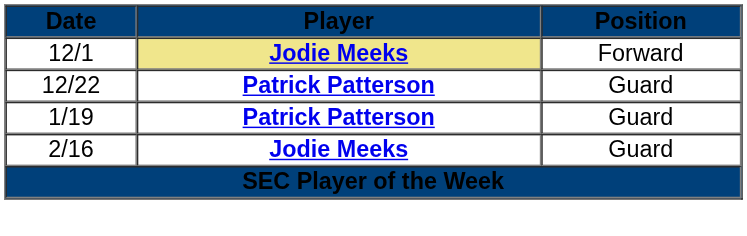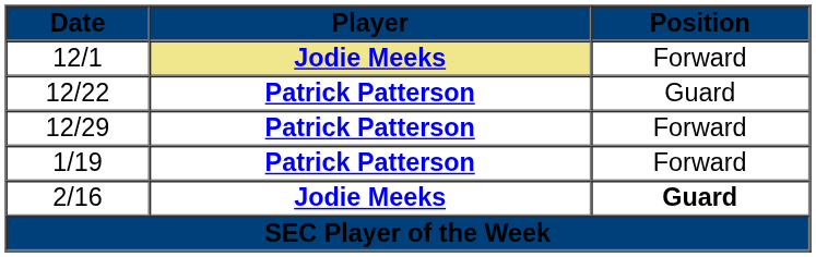 <table cellpadding="1" border="1" cellspacing="0" width="40%">
 <tr>
 <th bgcolor="#00407a"><span>Date</span></th>
 <th bgcolor="#00407a"><span>Player</span></th>
 <th bgcolor="#00407a"><span>Position</span></th>
 </tr>
 <tr align="center">
 </tr>
 <tr align="center">
 <td>12/1 </td>
 <td style="background: khaki;"><strong><a href='#'>Jodie Meeks</a></strong></td>
 <td>Forward</td>
 </tr>
 <tr align="center">
 <td>12/22 </td>
 <td><strong><a href='#'>Patrick Patterson</a></strong></td>
 <td>Guard</td>
 </tr>
 <tr align="center">
+<td>12/29 </td>
+<td><strong><a href='#'>Patrick Patterson</a></strong></td>
+<td>Forward</td>
+</tr>
+<tr align="center">
 <td>1/19 </td>
 <td><strong><a href='#'>Patrick Patterson</a></strong></td>
-<td>Guard</td>
+<td>Forward</td>
 </tr>
 <tr align="center">
 <td>2/16 </td>
 <td><strong><a href='#'>Jodie Meeks</a></strong></td>
-<td>Guard</td>
+<td><strong>Guard</strong></td>
 </tr>
 <tr align="center">
 <td colspan=3 bgcolor="#00407a"><span><strong>SEC Player of the Week</strong></span></td>
 </tr>
 </table>
